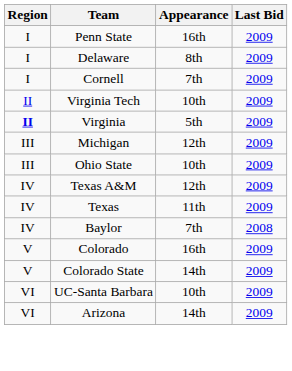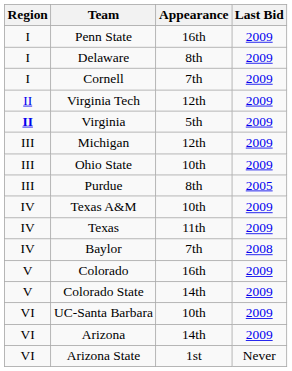 <table class="wikitable sortable" style="text-align:center">
 <tr>
 <th>Region</th>
 <th>Team</th>
 <th>Appearance</th>
 <th>Last Bid</th>
 </tr>
 <tr>
 <td>I</td>
 <td>Penn State</td>
 <td>16th</td>
 <td><a href='#'>2009</a></td>
 </tr>
 <tr>
 <td>I</td>
 <td>Delaware</td>
 <td>8th</td>
 <td><a href='#'>2009</a></td>
 </tr>
 <tr>
 <td>I</td>
 <td>Cornell</td>
 <td>7th</td>
 <td><a href='#'>2009</a></td>
 </tr>
 <tr>
 <td><a href='#'>II</a></td>
 <td>Virginia Tech</td>
-<td>10th</td>
+<td>12th</td>
 <td><a href='#'>2009</a></td>
 </tr>
 <tr>
 <td><strong><a href='#'>II</a></strong></td>
 <td>Virginia</td>
 <td>5th</td>
 <td><a href='#'>2009</a></td>
 </tr>
 <tr>
 <td>III</td>
 <td>Michigan</td>
 <td>12th</td>
 <td><a href='#'>2009</a></td>
 </tr>
 <tr>
 <td>III</td>
 <td>Ohio State</td>
 <td>10th</td>
 <td><a href='#'>2009</a></td>
 </tr>
 <tr>
+<td>III</td>
+<td>Purdue</td>
+<td>8th</td>
+<td><a href='#'>2005</a></td>
+</tr>
+<tr>
 <td>IV</td>
 <td>Texas A&M</td>
-<td>12th</td>
+<td>10th</td>
 <td><a href='#'>2009</a></td>
 </tr>
 <tr>
 <td>IV</td>
 <td>Texas</td>
 <td>11th</td>
 <td><a href='#'>2009</a></td>
 </tr>
 <tr>
 <td>IV</td>
 <td>Baylor</td>
 <td>7th</td>
 <td><a href='#'>2008</a></td>
 </tr>
 <tr>
 <td>V</td>
 <td>Colorado</td>
 <td>16th</td>
 <td><a href='#'>2009</a></td>
 </tr>
 <tr>
 <td>V</td>
 <td>Colorado State</td>
 <td>14th</td>
 <td><a href='#'>2009</a></td>
 </tr>
 <tr>
 <td>VI</td>
 <td>UC-Santa Barbara</td>
 <td>10th</td>
 <td><a href='#'>2009</a></td>
 </tr>
 <tr>
 <td>VI</td>
 <td>Arizona</td>
 <td>14th</td>
 <td><a href='#'>2009</a></td>
 </tr>
+<tr>
+<td>VI</td>
+<td>Arizona State</td>
+<td>1st</td>
+<td>Never</td>
+</tr>
 </table>
